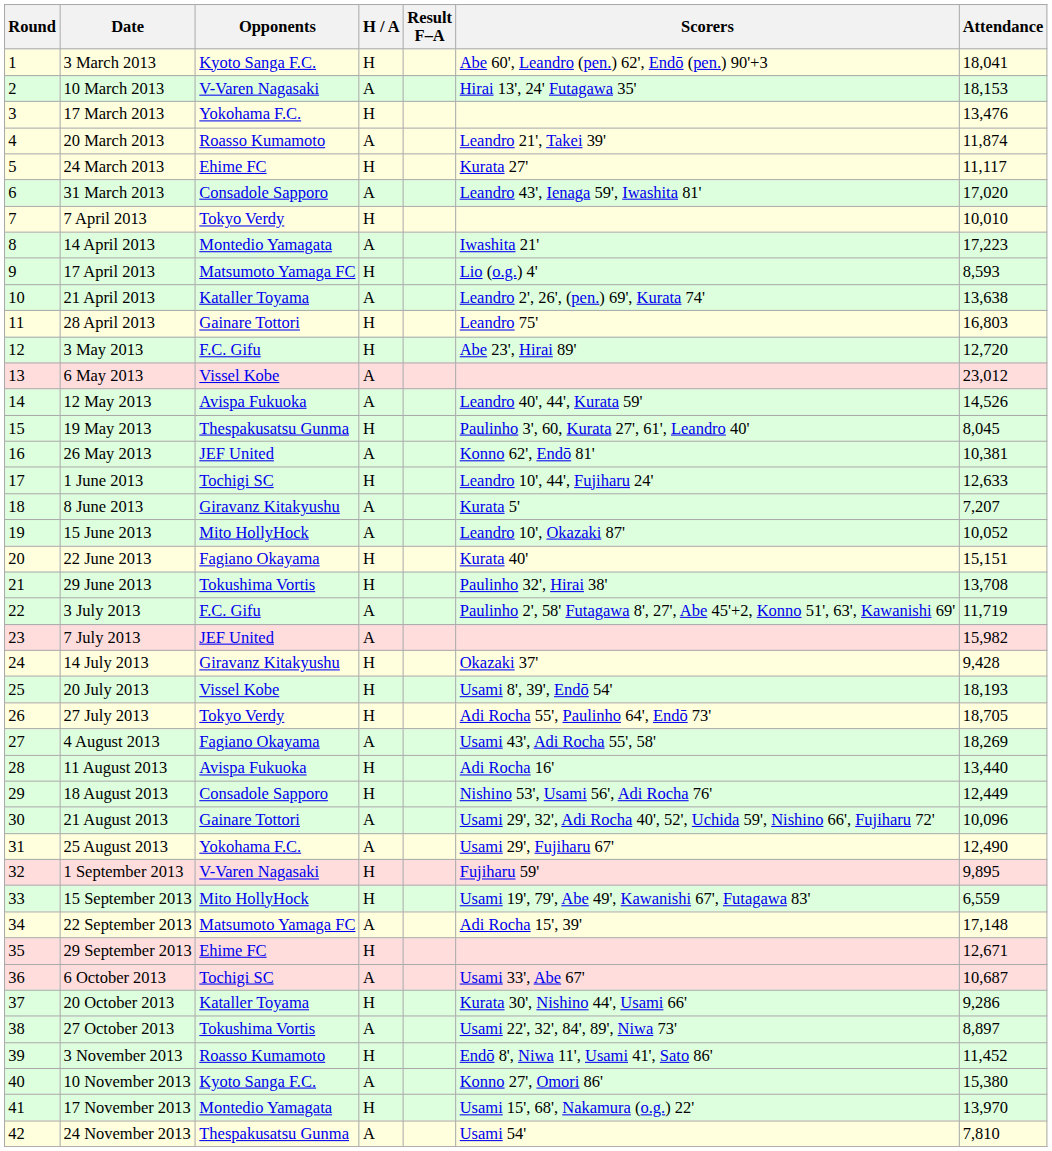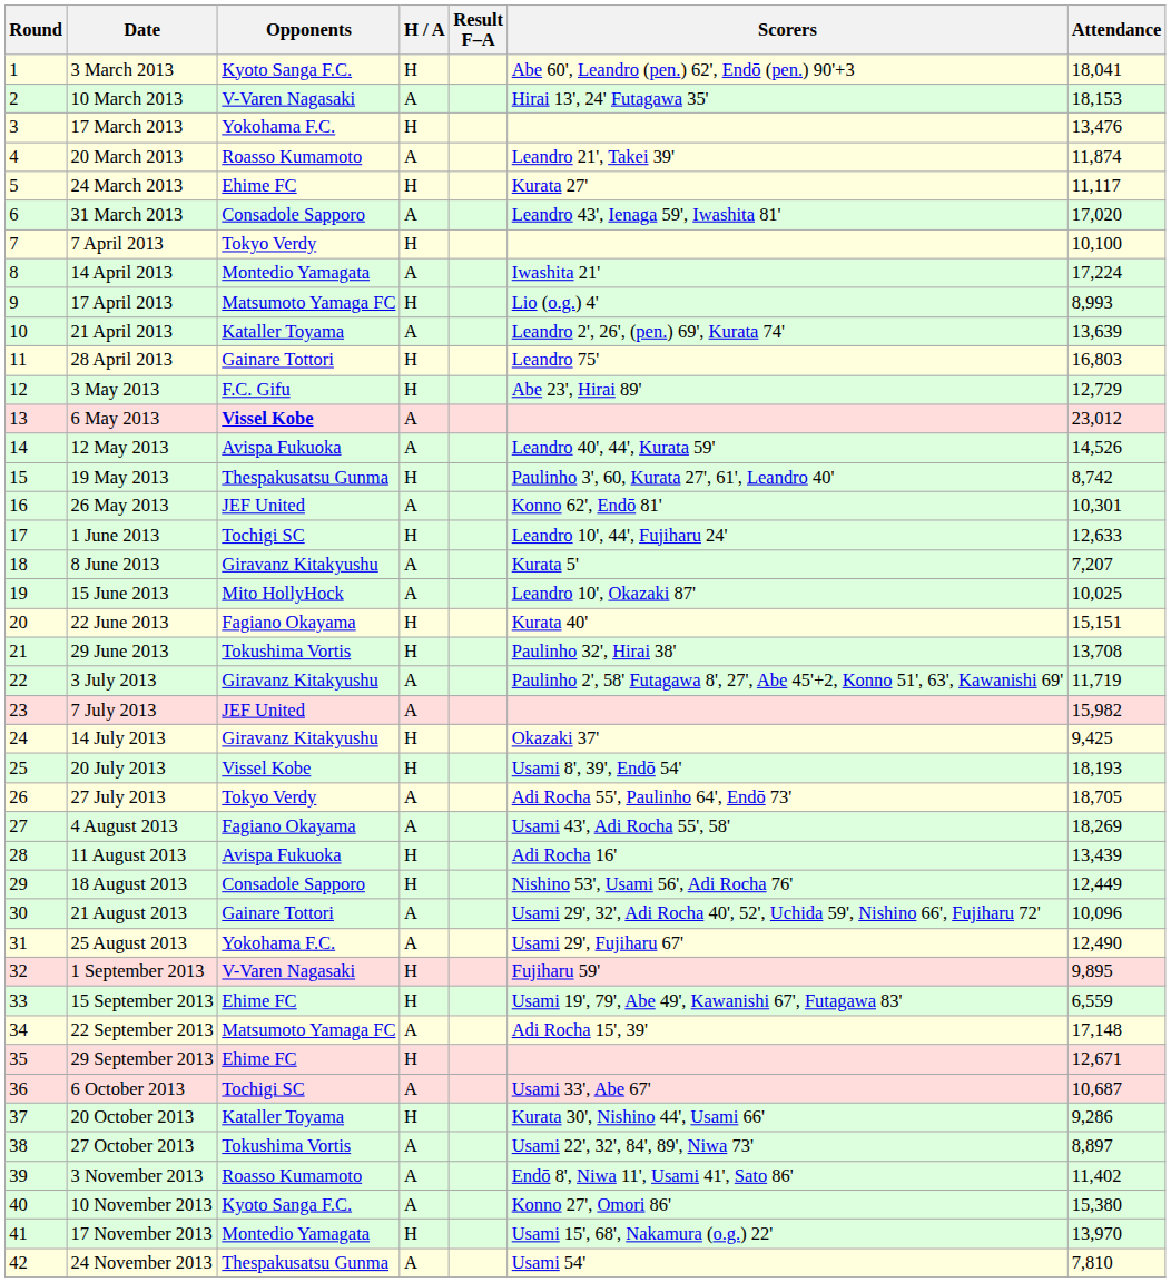 <table class="wikitable" style="text-align:left">
 <tr>
 <th>Round</th>
 <th>Date</th>
 <th>Opponents</th>
 <th>H / A</th>
 <th>Result<br>F–A</th>
 <th>Scorers</th>
 <th>Attendance</th>
 </tr>
 <tr bgcolor="#ffffdd">
 <td>1</td>
 <td>3 March 2013</td>
 <td><a href='#'>Kyoto Sanga F.C.</a></td>
 <td>H</td>
 <td></td>
 <td><a href='#'>Abe</a> 60', <a href='#'>Leandro</a> (<a href='#'>pen.</a>) 62', <a href='#'>Endō</a> (<a href='#'>pen.</a>) 90'+3</td>
 <td>18,041</td>
 </tr>
 <tr bgcolor="#ddffdd">
 <td>2</td>
 <td>10 March 2013</td>
 <td><a href='#'>V-Varen Nagasaki</a></td>
 <td>A</td>
 <td></td>
 <td><a href='#'>Hirai</a> 13', 24' <a href='#'>Futagawa</a> 35'</td>
 <td>18,153</td>
 </tr>
 <tr bgcolor="#ffffdd">
 <td>3</td>
 <td>17 March 2013</td>
 <td><a href='#'>Yokohama F.C.</a></td>
 <td>H</td>
 <td></td>
 <td></td>
 <td>13,476</td>
 </tr>
 <tr bgcolor="#ffffdd">
 <td>4</td>
 <td>20 March 2013</td>
 <td><a href='#'>Roasso Kumamoto</a></td>
 <td>A</td>
 <td></td>
 <td><a href='#'>Leandro</a> 21', <a href='#'>Takei</a> 39'</td>
 <td>11,874</td>
 </tr>
 <tr bgcolor="#ffffdd">
 <td>5</td>
 <td>24 March 2013</td>
 <td><a href='#'>Ehime FC</a></td>
 <td>H</td>
 <td></td>
 <td><a href='#'>Kurata</a> 27'</td>
 <td>11,117</td>
 </tr>
 <tr bgcolor="#ddffdd">
 <td>6</td>
 <td>31 March 2013</td>
 <td><a href='#'>Consadole Sapporo</a></td>
 <td>A</td>
 <td></td>
 <td><a href='#'>Leandro</a> 43', <a href='#'>Ienaga</a> 59', <a href='#'>Iwashita</a> 81'</td>
 <td>17,020</td>
 </tr>
 <tr bgcolor="#ffffdd">
 <td>7</td>
 <td>7 April 2013</td>
 <td><a href='#'>Tokyo Verdy</a></td>
 <td>H</td>
 <td></td>
 <td></td>
-<td>10,010</td>
+<td>10,100</td>
 </tr>
 <tr bgcolor="#ddffdd">
 <td>8</td>
 <td>14 April 2013</td>
 <td><a href='#'>Montedio Yamagata</a></td>
 <td>A</td>
 <td></td>
 <td><a href='#'>Iwashita</a> 21'</td>
-<td>17,223</td>
+<td>17,224</td>
 </tr>
 <tr bgcolor="#ddffdd">
 <td>9</td>
 <td>17 April 2013</td>
 <td><a href='#'>Matsumoto Yamaga FC</a></td>
 <td>H</td>
 <td></td>
 <td><a href='#'>Lio</a> (<a href='#'>o.g.</a>) 4'</td>
-<td>8,593</td>
+<td>8,993</td>
 </tr>
 <tr bgcolor="#ddffdd">
 <td>10</td>
 <td>21 April 2013</td>
 <td><a href='#'>Kataller Toyama</a></td>
 <td>A</td>
 <td></td>
 <td><a href='#'>Leandro</a> 2', 26', (<a href='#'>pen.</a>) 69', <a href='#'>Kurata</a> 74'</td>
-<td>13,638</td>
+<td>13,639</td>
 </tr>
 <tr bgcolor="#ffffdd">
 <td>11</td>
 <td>28 April 2013</td>
 <td><a href='#'>Gainare Tottori</a></td>
 <td>H</td>
 <td></td>
 <td><a href='#'>Leandro</a> 75'</td>
 <td>16,803</td>
 </tr>
 <tr bgcolor="#ddffdd">
 <td>12</td>
 <td>3 May 2013</td>
 <td><a href='#'>F.C. Gifu</a></td>
 <td>H</td>
 <td></td>
 <td><a href='#'>Abe</a> 23', <a href='#'>Hirai</a> 89'</td>
-<td>12,720</td>
+<td>12,729</td>
 </tr>
 <tr bgcolor="#ffdddd">
 <td>13</td>
 <td>6 May 2013</td>
-<td><a href='#'>Vissel Kobe</a></td>
+<td><strong><a href='#'>Vissel Kobe</a></strong></td>
 <td>A</td>
 <td></td>
 <td></td>
 <td>23,012</td>
 </tr>
 <tr bgcolor="#ddffdd">
 <td>14</td>
 <td>12 May 2013</td>
 <td><a href='#'>Avispa Fukuoka</a></td>
 <td>A</td>
 <td></td>
 <td><a href='#'>Leandro</a> 40', 44', <a href='#'>Kurata</a> 59'</td>
 <td>14,526</td>
 </tr>
 <tr bgcolor="#ddffdd">
 <td>15</td>
 <td>19 May 2013</td>
 <td><a href='#'>Thespakusatsu Gunma</a></td>
 <td>H</td>
 <td></td>
 <td><a href='#'>Paulinho</a> 3', 60, <a href='#'>Kurata</a> 27', 61', <a href='#'>Leandro</a> 40'</td>
-<td>8,045</td>
+<td>8,742</td>
 </tr>
 <tr bgcolor="#ddffdd">
 <td>16</td>
 <td>26 May 2013</td>
 <td><a href='#'>JEF United</a></td>
 <td>A</td>
 <td></td>
 <td><a href='#'>Konno</a> 62', <a href='#'>Endō</a> 81'</td>
-<td>10,381</td>
+<td>10,301</td>
 </tr>
 <tr bgcolor="#ddffdd">
 <td>17</td>
 <td>1 June 2013</td>
 <td><a href='#'>Tochigi SC</a></td>
 <td>H</td>
 <td></td>
 <td><a href='#'>Leandro</a> 10', 44', <a href='#'>Fujiharu</a> 24'</td>
 <td>12,633</td>
 </tr>
 <tr bgcolor="#ddffdd">
 <td>18</td>
 <td>8 June 2013</td>
 <td><a href='#'>Giravanz Kitakyushu</a></td>
 <td>A</td>
 <td></td>
 <td><a href='#'>Kurata</a> 5'</td>
 <td>7,207</td>
 </tr>
 <tr bgcolor="#ddffdd">
 <td>19</td>
 <td>15 June 2013</td>
 <td><a href='#'>Mito HollyHock</a></td>
 <td>A</td>
 <td></td>
 <td><a href='#'>Leandro</a> 10', <a href='#'>Okazaki</a> 87'</td>
-<td>10,052</td>
+<td>10,025</td>
 </tr>
 <tr bgcolor="#ffffdd">
 <td>20</td>
 <td>22 June 2013</td>
 <td><a href='#'>Fagiano Okayama</a></td>
 <td>H</td>
 <td></td>
 <td><a href='#'>Kurata</a> 40'</td>
 <td>15,151</td>
 </tr>
 <tr bgcolor="#ddffdd">
 <td>21</td>
 <td>29 June 2013</td>
 <td><a href='#'>Tokushima Vortis</a></td>
 <td>H</td>
 <td></td>
 <td><a href='#'>Paulinho</a> 32', <a href='#'>Hirai</a> 38'</td>
 <td>13,708</td>
 </tr>
 <tr bgcolor="#ddffdd">
 <td>22</td>
 <td>3 July 2013</td>
-<td><a href='#'>F.C. Gifu</a></td>
+<td><a href='#'>Giravanz Kitakyushu</a></td>
 <td>A</td>
 <td></td>
 <td><a href='#'>Paulinho</a> 2', 58' <a href='#'>Futagawa</a> 8', 27', <a href='#'>Abe</a> 45'+2, <a href='#'>Konno</a> 51', 63', <a href='#'>Kawanishi</a> 69'</td>
 <td>11,719</td>
 </tr>
 <tr bgcolor="#ffdddd">
 <td>23</td>
 <td>7 July 2013</td>
 <td><a href='#'>JEF United</a></td>
 <td>A</td>
 <td></td>
 <td></td>
 <td>15,982</td>
 </tr>
 <tr bgcolor="#ffffdd">
 <td>24</td>
 <td>14 July 2013</td>
 <td><a href='#'>Giravanz Kitakyushu</a></td>
 <td>H</td>
 <td></td>
 <td><a href='#'>Okazaki</a> 37'</td>
-<td>9,428</td>
+<td>9,425</td>
 </tr>
 <tr bgcolor="#ddffdd">
 <td>25</td>
 <td>20 July 2013</td>
 <td><a href='#'>Vissel Kobe</a></td>
 <td>H</td>
 <td></td>
 <td><a href='#'>Usami</a> 8', 39', <a href='#'>Endō</a> 54'</td>
 <td>18,193</td>
 </tr>
 <tr bgcolor="#ffffdd">
 <td>26</td>
 <td>27 July 2013</td>
 <td><a href='#'>Tokyo Verdy</a></td>
-<td>H</td>
+<td>A</td>
 <td></td>
 <td><a href='#'>Adi Rocha</a> 55', <a href='#'>Paulinho</a> 64', <a href='#'>Endō</a> 73'</td>
 <td>18,705</td>
 </tr>
 <tr bgcolor="#ddffdd">
 <td>27</td>
 <td>4 August 2013</td>
 <td><a href='#'>Fagiano Okayama</a></td>
 <td>A</td>
 <td></td>
 <td><a href='#'>Usami</a> 43', <a href='#'>Adi Rocha</a> 55', 58'</td>
 <td>18,269</td>
 </tr>
 <tr bgcolor="#ddffdd">
 <td>28</td>
 <td>11 August 2013</td>
 <td><a href='#'>Avispa Fukuoka</a></td>
 <td>H</td>
 <td></td>
 <td><a href='#'>Adi Rocha</a> 16'</td>
-<td>13,440</td>
+<td>13,439</td>
 </tr>
 <tr bgcolor="#ddffdd">
 <td>29</td>
 <td>18 August 2013</td>
 <td><a href='#'>Consadole Sapporo</a></td>
 <td>H</td>
 <td></td>
 <td><a href='#'>Nishino</a> 53', <a href='#'>Usami</a> 56', <a href='#'>Adi Rocha</a> 76'</td>
 <td>12,449</td>
 </tr>
 <tr bgcolor="#ddffdd">
 <td>30</td>
 <td>21 August 2013</td>
 <td><a href='#'>Gainare Tottori</a></td>
 <td>A</td>
 <td></td>
 <td><a href='#'>Usami</a> 29', 32', <a href='#'>Adi Rocha</a> 40', 52', <a href='#'>Uchida</a> 59', <a href='#'>Nishino</a> 66', <a href='#'>Fujiharu</a> 72'</td>
 <td>10,096</td>
 </tr>
 <tr bgcolor="#ffffdd">
 <td>31</td>
 <td>25 August 2013</td>
 <td><a href='#'>Yokohama F.C.</a></td>
 <td>A</td>
 <td></td>
 <td><a href='#'>Usami</a> 29', <a href='#'>Fujiharu</a> 67'</td>
 <td>12,490</td>
 </tr>
 <tr bgcolor="#ffdddd">
 <td>32</td>
 <td>1 September 2013</td>
 <td><a href='#'>V-Varen Nagasaki</a></td>
 <td>H</td>
 <td></td>
 <td><a href='#'>Fujiharu</a> 59'</td>
 <td>9,895</td>
 </tr>
 <tr bgcolor="#ddffdd">
 <td>33</td>
 <td>15 September 2013</td>
-<td><a href='#'>Mito HollyHock</a></td>
+<td><a href='#'>Ehime FC</a></td>
 <td>H</td>
 <td></td>
 <td><a href='#'>Usami</a> 19', 79', <a href='#'>Abe</a> 49', <a href='#'>Kawanishi</a> 67', <a href='#'>Futagawa</a> 83'</td>
 <td>6,559</td>
 </tr>
 <tr bgcolor="#ffffdd">
 <td>34</td>
 <td>22 September 2013</td>
 <td><a href='#'>Matsumoto Yamaga FC</a></td>
 <td>A</td>
 <td></td>
 <td><a href='#'>Adi Rocha</a> 15', 39'</td>
 <td>17,148</td>
 </tr>
 <tr bgcolor="#ffdddd">
 <td>35</td>
 <td>29 September 2013</td>
 <td><a href='#'>Ehime FC</a></td>
 <td>H</td>
 <td></td>
 <td></td>
 <td>12,671</td>
 </tr>
 <tr bgcolor="#ffdddd">
 <td>36</td>
 <td>6 October 2013</td>
 <td><a href='#'>Tochigi SC</a></td>
 <td>A</td>
 <td></td>
 <td><a href='#'>Usami</a> 33', <a href='#'>Abe</a> 67'</td>
 <td>10,687</td>
 </tr>
 <tr bgcolor="#ddffdd">
 <td>37</td>
 <td>20 October 2013</td>
 <td><a href='#'>Kataller Toyama</a></td>
 <td>H</td>
 <td></td>
 <td><a href='#'>Kurata</a> 30', <a href='#'>Nishino</a> 44', <a href='#'>Usami</a> 66'</td>
 <td>9,286</td>
 </tr>
 <tr bgcolor="#ddffdd">
 <td>38</td>
 <td>27 October 2013</td>
 <td><a href='#'>Tokushima Vortis</a></td>
 <td>A</td>
 <td></td>
 <td><a href='#'>Usami</a> 22', 32', 84', 89', <a href='#'>Niwa</a> 73'</td>
 <td>8,897</td>
 </tr>
 <tr bgcolor="#ddffdd">
 <td>39</td>
 <td>3 November 2013</td>
 <td><a href='#'>Roasso Kumamoto</a></td>
-<td>H</td>
+<td>A</td>
 <td></td>
 <td><a href='#'>Endō</a> 8', <a href='#'>Niwa</a> 11', <a href='#'>Usami</a> 41', <a href='#'>Sato</a> 86'</td>
-<td>11,452</td>
+<td>11,402</td>
 </tr>
 <tr bgcolor="#ddffdd">
 <td>40</td>
 <td>10 November 2013</td>
 <td><a href='#'>Kyoto Sanga F.C.</a></td>
 <td>A</td>
 <td></td>
 <td><a href='#'>Konno</a> 27', <a href='#'>Omori</a> 86'</td>
 <td>15,380</td>
 </tr>
 <tr bgcolor="#ddffdd">
 <td>41</td>
 <td>17 November 2013</td>
 <td><a href='#'>Montedio Yamagata</a></td>
 <td>H</td>
 <td></td>
 <td><a href='#'>Usami</a> 15', 68', <a href='#'>Nakamura</a> (<a href='#'>o.g.</a>) 22'</td>
 <td>13,970</td>
 </tr>
 <tr bgcolor="#ffffdd">
 <td>42</td>
 <td>24 November 2013</td>
 <td><a href='#'>Thespakusatsu Gunma</a></td>
 <td>A</td>
 <td></td>
 <td><a href='#'>Usami</a> 54'</td>
 <td>7,810</td>
 </tr>
 <tr>
 </tr>
 </table>
